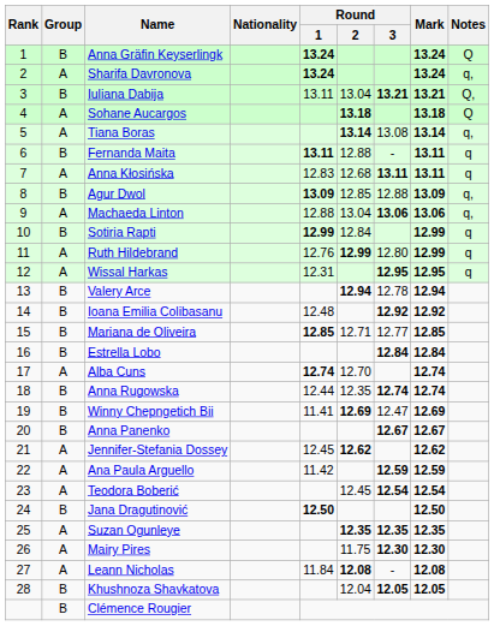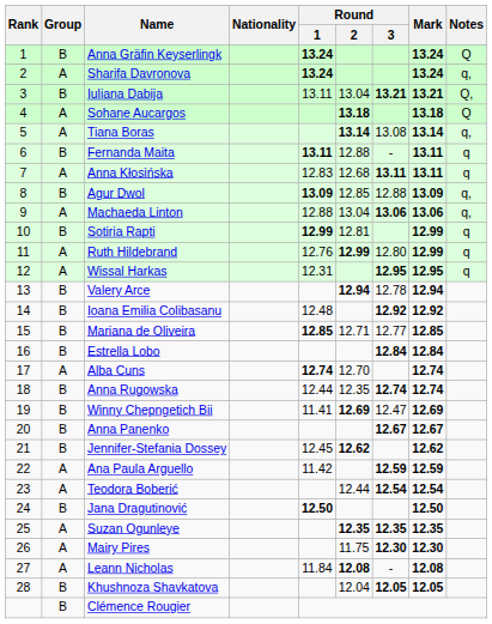 <table class="wikitable sortable" style="text-align:center">
 <tr>
 <th rowspan=2>Rank</th>
 <th rowspan=2>Group</th>
 <th rowspan=2>Name</th>
 <th rowspan=2>Nationality</th>
 <th colspan=3>Round</th>
 <th rowspan=2>Mark</th>
 <th rowspan=2>Notes</th>
 </tr>
 <tr>
 <th>1</th>
 <th>2</th>
 <th>3</th>
 </tr>
 <tr bgcolor=ccffcc>
 <td>1</td>
 <td>B</td>
 <td align=left><a href='#'>Anna Gräfin Keyserlingk</a></td>
 <td align=left></td>
 <td><strong>13.24</strong></td>
 <td></td>
 <td></td>
 <td><strong>13.24</strong></td>
 <td>Q</td>
 </tr>
 <tr bgcolor=ccffcc>
 <td>2</td>
 <td>A</td>
 <td align=left><a href='#'>Sharifa Davronova</a></td>
 <td align=left></td>
 <td><strong>13.24</strong></td>
 <td></td>
 <td></td>
 <td><strong>13.24</strong></td>
 <td>q, </td>
 </tr>
 <tr bgcolor=ccffcc>
 <td>3</td>
 <td>B</td>
 <td align=left><a href='#'>Iuliana Dabija</a></td>
 <td align=left></td>
 <td>13.11</td>
 <td>13.04</td>
 <td><strong>13.21</strong></td>
 <td><strong>13.21</strong></td>
 <td>Q, </td>
 </tr>
 <tr bgcolor=ccffcc>
 <td>4</td>
 <td>A</td>
 <td align=left><a href='#'>Sohane Aucargos</a></td>
 <td align=left></td>
 <td></td>
 <td><strong>13.18</strong></td>
 <td></td>
 <td><strong>13.18</strong></td>
 <td>Q</td>
 </tr>
 <tr bgcolor=ddffdd>
 <td>5</td>
 <td>A</td>
 <td align=left><a href='#'>Tiana Boras</a></td>
 <td align=left></td>
 <td></td>
 <td><strong>13.14</strong></td>
 <td>13.08</td>
 <td><strong>13.14</strong></td>
 <td>q, </td>
 </tr>
 <tr bgcolor=ddffdd>
 <td>6</td>
 <td>B</td>
 <td align=left><a href='#'>Fernanda Maita</a></td>
 <td align=left></td>
 <td><strong>13.11</strong></td>
 <td>12.88</td>
 <td>-</td>
 <td><strong>13.11</strong></td>
 <td>q</td>
 </tr>
 <tr bgcolor=ddffdd>
 <td>7</td>
 <td>A</td>
 <td align=left><a href='#'>Anna Kłosińska</a></td>
 <td align=left></td>
 <td>12.83</td>
 <td>12.68</td>
 <td><strong>13.11</strong></td>
 <td><strong>13.11</strong></td>
 <td>q</td>
 </tr>
 <tr bgcolor=ddffdd>
 <td>8</td>
 <td>B</td>
 <td align=left><a href='#'>Agur Dwol</a></td>
 <td align=left></td>
 <td><strong>13.09</strong></td>
 <td>12.85</td>
 <td>12.88</td>
 <td><strong>13.09</strong></td>
 <td>q, </td>
 </tr>
 <tr bgcolor=ddffdd>
 <td>9</td>
 <td>A</td>
 <td align=left><a href='#'>Machaeda Linton</a></td>
 <td align=left></td>
 <td>12.88</td>
 <td>13.04</td>
 <td><strong>13.06</strong></td>
 <td><strong>13.06</strong></td>
 <td>q, </td>
 </tr>
 <tr bgcolor=ddffdd>
 <td>10</td>
 <td>B</td>
 <td align=left><a href='#'>Sotiria Rapti</a></td>
 <td align=left></td>
 <td><strong>12.99</strong></td>
-<td>12.84</td>
+<td>12.81</td>
 <td></td>
 <td><strong>12.99</strong></td>
 <td>q</td>
 </tr>
 <tr bgcolor=ddffdd>
 <td>11</td>
 <td>A</td>
 <td align=left><a href='#'>Ruth Hildebrand</a></td>
 <td align=left></td>
 <td>12.76</td>
 <td><strong>12.99</strong></td>
 <td>12.80</td>
 <td><strong>12.99</strong></td>
 <td>q</td>
 </tr>
 <tr bgcolor=ddffdd>
 <td>12</td>
 <td>A</td>
 <td align=left><a href='#'>Wissal Harkas</a></td>
 <td align=left></td>
 <td>12.31</td>
 <td></td>
 <td><strong>12.95</strong></td>
 <td><strong>12.95</strong></td>
 <td>q</td>
 </tr>
 <tr>
 <td>13</td>
 <td>B</td>
 <td align=left><a href='#'>Valery Arce</a></td>
 <td align=left></td>
 <td></td>
 <td><strong>12.94</strong></td>
 <td>12.78</td>
 <td><strong>12.94</strong></td>
 <td></td>
 </tr>
 <tr>
 <td>14</td>
 <td>B</td>
 <td align=left><a href='#'>Ioana Emilia Colibasanu</a></td>
 <td align=left></td>
 <td>12.48</td>
 <td></td>
 <td><strong>12.92</strong></td>
 <td><strong>12.92</strong></td>
 <td></td>
 </tr>
 <tr>
 <td>15</td>
 <td>B</td>
 <td align=left><a href='#'>Mariana de Oliveira</a></td>
 <td align=left></td>
 <td><strong>12.85</strong></td>
 <td>12.71</td>
 <td>12.77</td>
 <td><strong>12.85</strong></td>
 <td></td>
 </tr>
 <tr>
 <td>16</td>
 <td>B</td>
 <td align=left><a href='#'>Estrella Lobo</a></td>
 <td align=left></td>
 <td></td>
 <td></td>
 <td><strong>12.84</strong></td>
 <td><strong>12.84</strong></td>
 <td></td>
 </tr>
 <tr>
 <td>17</td>
 <td>A</td>
 <td align=left><a href='#'>Alba Cuns</a></td>
 <td align=left></td>
 <td><strong>12.74</strong></td>
 <td>12.70</td>
 <td></td>
 <td><strong>12.74</strong></td>
 <td></td>
 </tr>
 <tr>
 <td>18</td>
 <td>B</td>
 <td align=left><a href='#'>Anna Rugowska</a></td>
 <td align=left></td>
 <td>12.44</td>
 <td>12.35</td>
 <td><strong>12.74</strong></td>
 <td><strong>12.74</strong></td>
 <td></td>
 </tr>
 <tr>
 <td>19</td>
 <td>B</td>
 <td align=left><a href='#'>Winny Chepngetich Bii</a></td>
 <td align=left></td>
 <td>11.41</td>
 <td><strong>12.69</strong></td>
 <td>12.47</td>
 <td><strong>12.69</strong></td>
 <td></td>
 </tr>
 <tr>
 <td>20</td>
 <td>B</td>
 <td align=left><a href='#'>Anna Panenko</a></td>
 <td align=left></td>
 <td></td>
 <td></td>
 <td><strong>12.67</strong></td>
 <td><strong>12.67</strong></td>
 <td></td>
 </tr>
 <tr>
 <td>21</td>
-<td>A</td>
+<td>B</td>
 <td align=left><a href='#'>Jennifer-Stefania Dossey</a></td>
 <td align=left></td>
 <td>12.45</td>
 <td><strong>12.62</strong></td>
 <td></td>
 <td><strong>12.62</strong></td>
 <td></td>
 </tr>
 <tr>
 <td>22</td>
 <td>A</td>
 <td align=left><a href='#'>Ana Paula Arguello</a></td>
 <td align=left></td>
 <td>11.42</td>
 <td></td>
 <td><strong>12.59</strong></td>
 <td><strong>12.59</strong></td>
 <td></td>
 </tr>
 <tr>
 <td>23</td>
 <td>A</td>
 <td align=left><a href='#'>Teodora Boberić</a></td>
 <td align=left></td>
 <td></td>
-<td>12.45</td>
+<td>12.44</td>
 <td><strong>12.54</strong></td>
 <td><strong>12.54</strong></td>
 <td></td>
 </tr>
 <tr>
 <td>24</td>
 <td>B</td>
 <td align=left><a href='#'>Jana Dragutinović</a></td>
 <td align=left></td>
 <td><strong>12.50</strong></td>
 <td></td>
 <td></td>
 <td><strong>12.50</strong></td>
 <td></td>
 </tr>
 <tr>
 <td>25</td>
 <td>A</td>
 <td align=left><a href='#'>Suzan Ogunleye</a></td>
 <td align=left></td>
 <td></td>
 <td><strong>12.35</strong></td>
 <td><strong>12.35</strong></td>
 <td><strong>12.35</strong></td>
 <td></td>
 </tr>
 <tr>
 <td>26</td>
 <td>A</td>
 <td align=left><a href='#'>Mairy Pires</a></td>
 <td align=left></td>
 <td></td>
 <td>11.75</td>
 <td><strong>12.30</strong></td>
 <td><strong>12.30</strong></td>
 <td></td>
 </tr>
 <tr>
 <td>27</td>
 <td>A</td>
 <td align=left><a href='#'>Leann Nicholas</a></td>
 <td align=left></td>
 <td>11.84</td>
 <td><strong>12.08</strong></td>
 <td>-</td>
 <td><strong>12.08</strong></td>
 <td></td>
 </tr>
 <tr>
 <td>28</td>
 <td>B</td>
 <td align=left><a href='#'>Khushnoza Shavkatova</a></td>
 <td align=left></td>
 <td></td>
 <td>12.04</td>
 <td><strong>12.05</strong></td>
 <td><strong>12.05</strong></td>
 <td></td>
 </tr>
 <tr>
 <td></td>
 <td>B</td>
 <td align=left><a href='#'>Clémence Rougier</a></td>
 <td align=left></td>
 <td colspan=6></td>
 </tr>
 </table>
